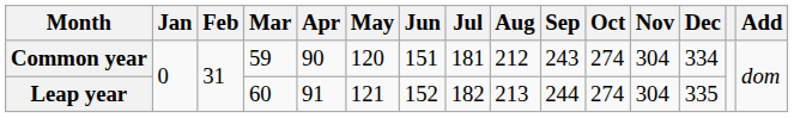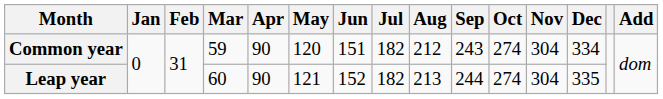 <table class="wikitable">
 <tr>
 <th scope=row>Month</th>
 <th>Jan</th>
 <th>Feb</th>
 <th>Mar</th>
 <th>Apr</th>
 <th>May</th>
 <th>Jun</th>
 <th>Jul</th>
 <th>Aug</th>
 <th>Sep</th>
 <th>Oct</th>
 <th>Nov</th>
 <th>Dec</th>
 <th></th>
 <th>Add</th>
 </tr>
 <tr>
 <th scope=row>Common year</th>
 <td rowspan=2>0</td>
 <td rowspan=2>31</td>
 <td>59</td>
 <td>90</td>
 <td>120</td>
 <td>151</td>
-<td>181</td>
+<td>182</td>
 <td>212</td>
 <td>243</td>
 <td>274</td>
 <td>304</td>
 <td>334</td>
 <td rowspan=2></td>
 <td rowspan=2><em>dom</em></td>
 </tr>
 <tr>
 <th scope=row>Leap year</th>
 <td>60</td>
-<td>91</td>
+<td>90</td>
 <td>121</td>
 <td>152</td>
 <td>182</td>
 <td>213</td>
 <td>244</td>
 <td>274</td>
 <td>304</td>
 <td>335</td>
 </tr>
 </table>
